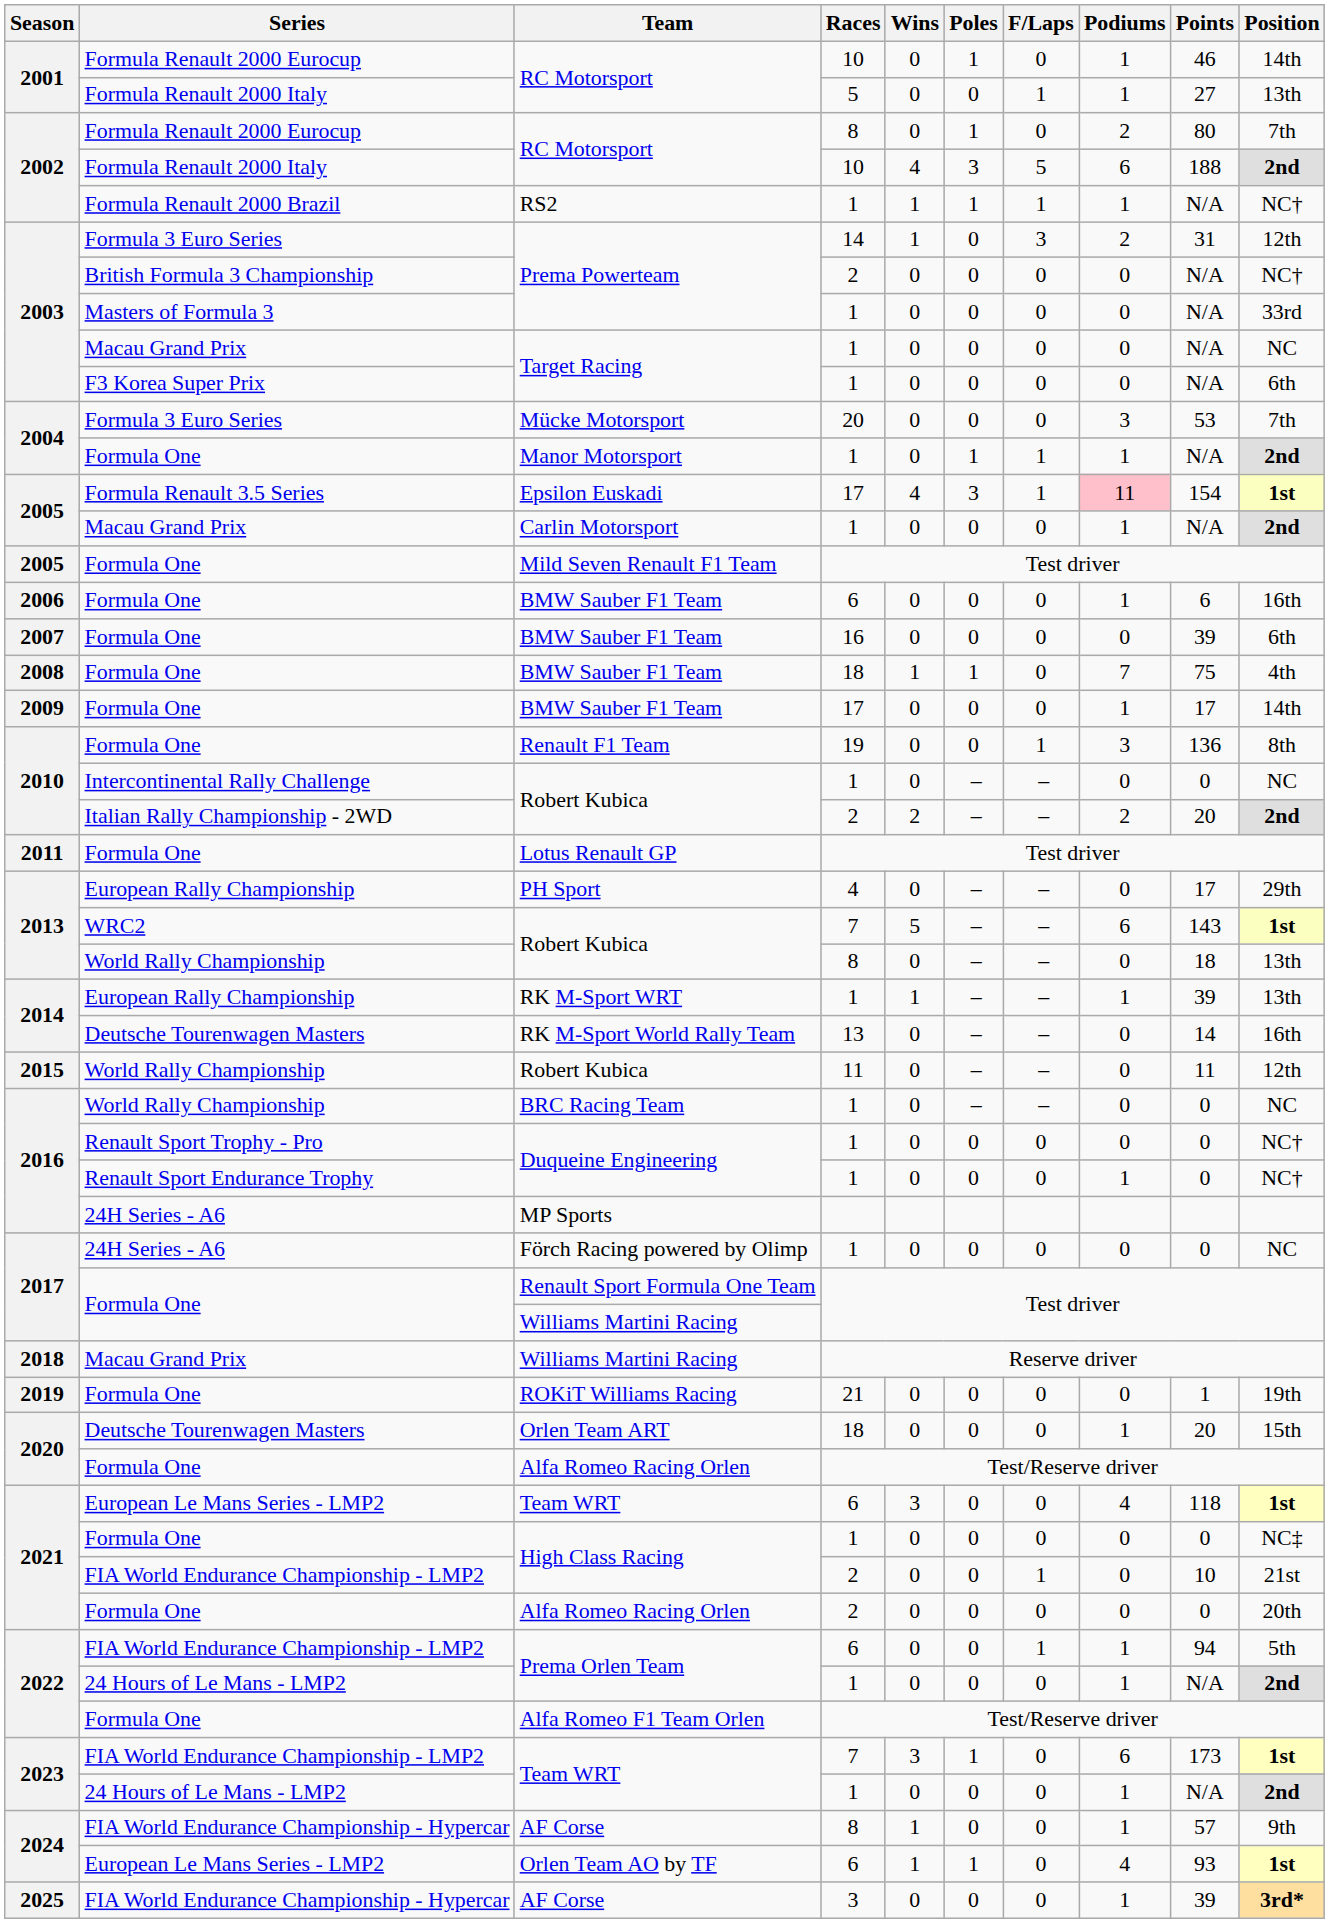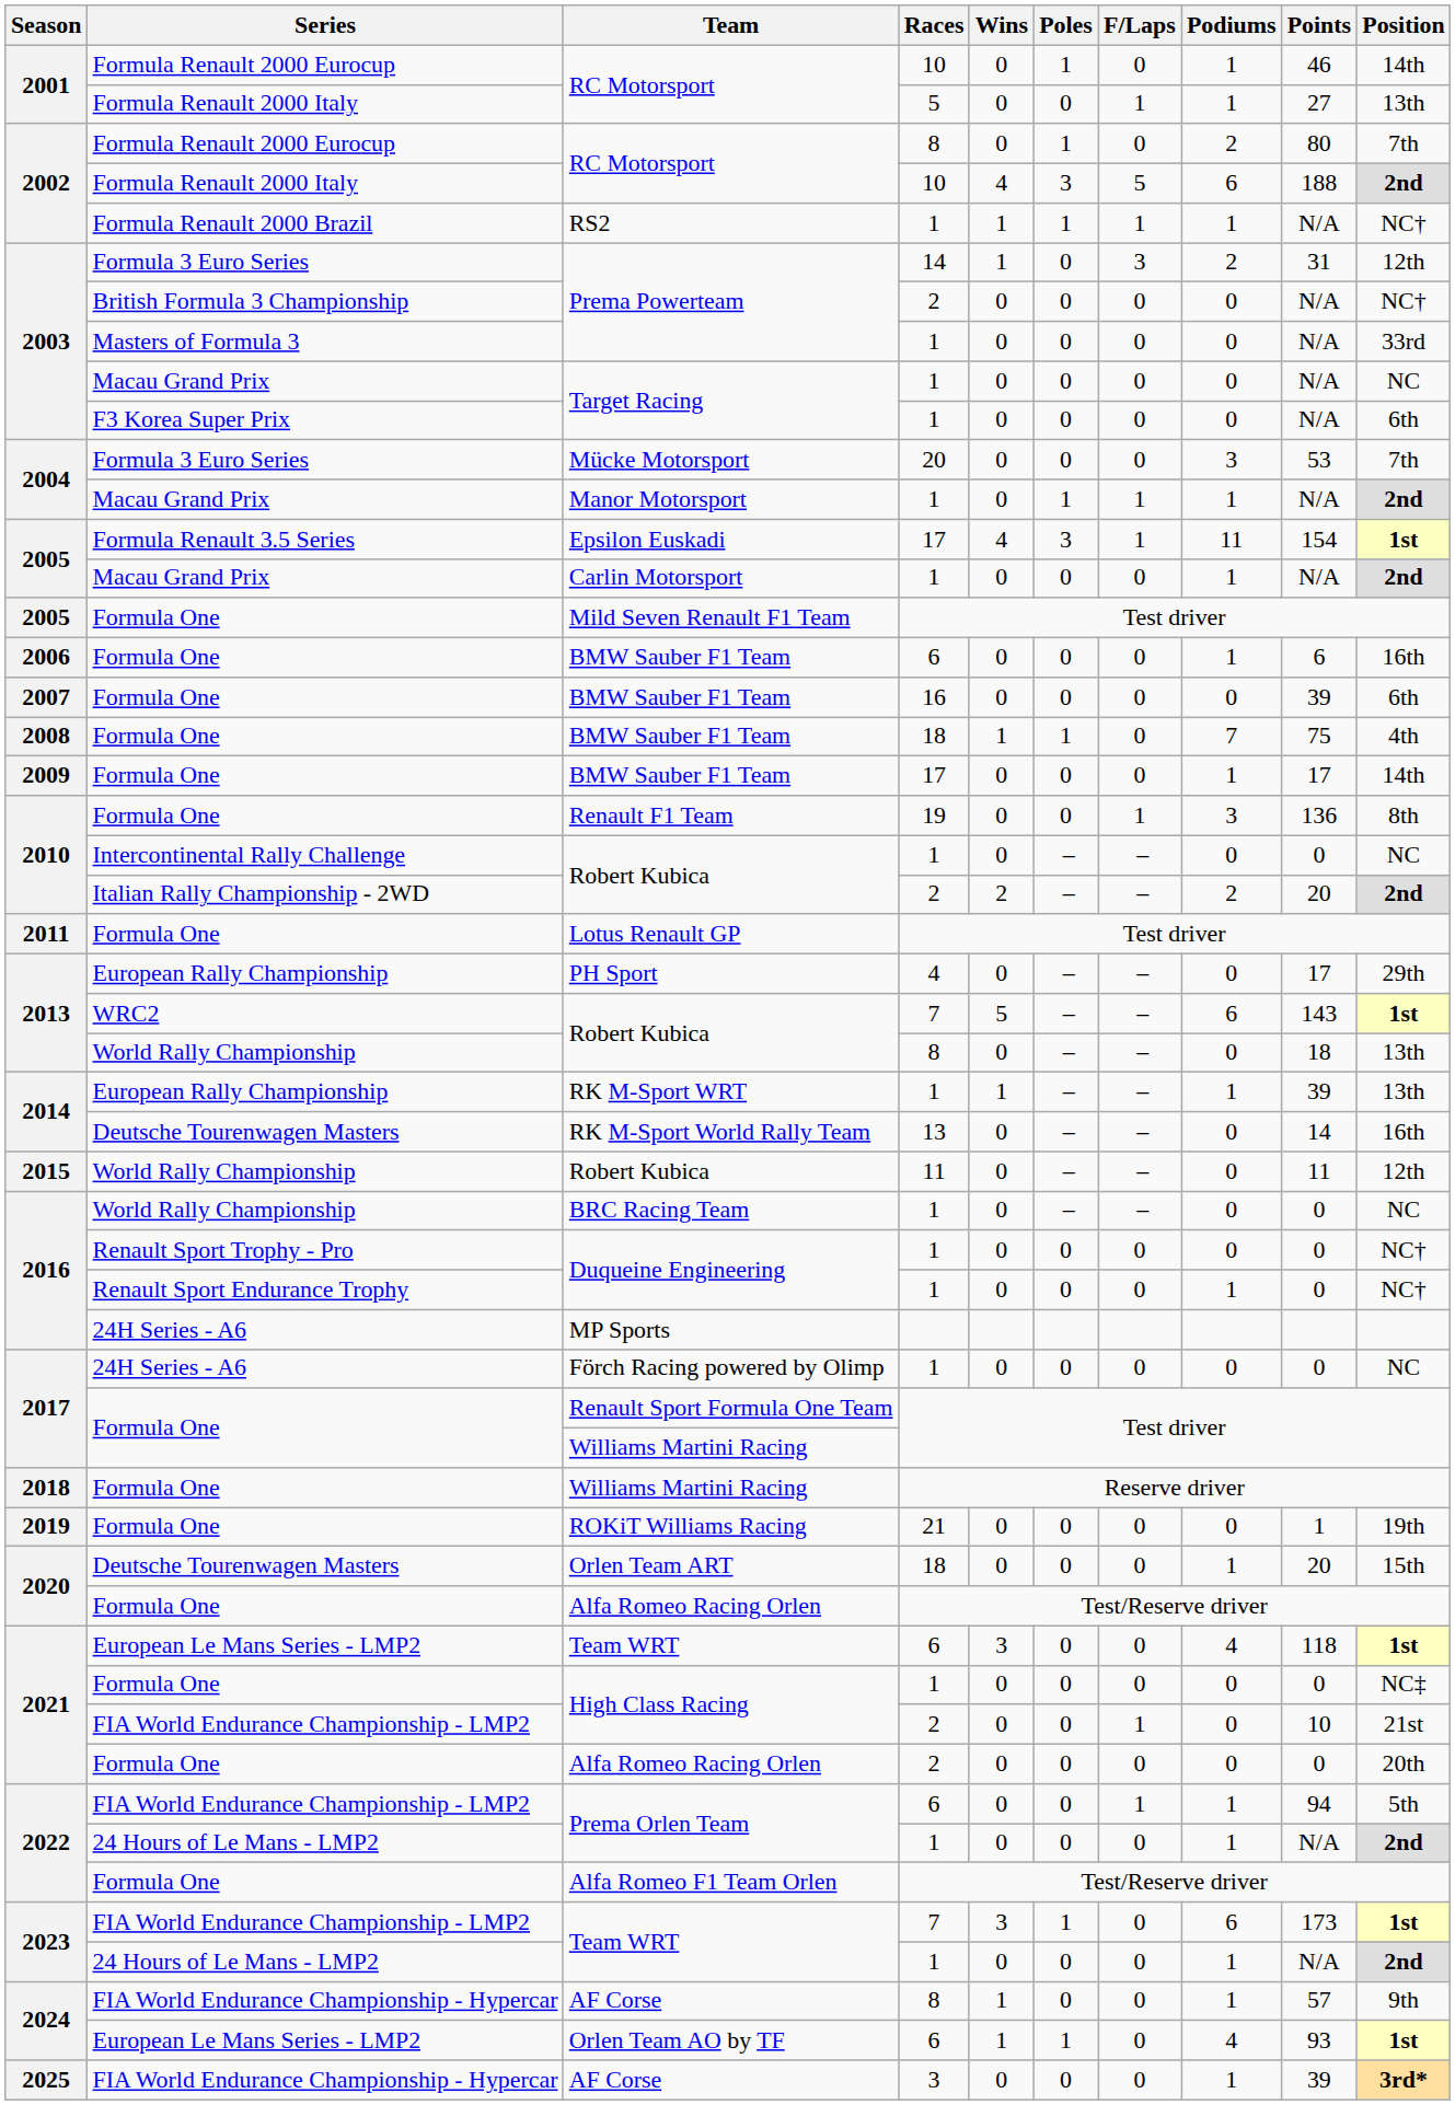 <table class="wikitable" style="font-size: 90%; text-align:center">
 <tr>
 <th>Season</th>
 <th>Series</th>
 <th>Team</th>
 <th>Races</th>
 <th>Wins</th>
 <th>Poles</th>
 <th>F/Laps</th>
 <th>Podiums</th>
 <th>Points</th>
 <th>Position</th>
 </tr>
 <tr>
 <th rowspan=2>2001</th>
 <td align=left><a href='#'>Formula Renault 2000 Eurocup</a></td>
 <td rowspan="2" align="left"><a href='#'>RC Motorsport</a></td>
 <td>10</td>
 <td>0</td>
 <td>1</td>
 <td>0</td>
 <td>1</td>
 <td>46</td>
 <td>14th</td>
 </tr>
 <tr>
 <td align=left><a href='#'>Formula Renault 2000 Italy</a></td>
 <td>5</td>
 <td>0</td>
 <td>0</td>
 <td>1</td>
 <td>1</td>
 <td>27</td>
 <td>13th</td>
 </tr>
 <tr>
 <th rowspan=3>2002</th>
 <td align=left><a href='#'>Formula Renault 2000 Eurocup</a></td>
 <td rowspan="2" align=left><a href='#'>RC Motorsport</a></td>
 <td>8</td>
 <td>0</td>
 <td>1</td>
 <td>0</td>
 <td>2</td>
 <td>80</td>
 <td>7th</td>
 </tr>
 <tr>
 <td align=left><a href='#'>Formula Renault 2000 Italy</a></td>
 <td>10</td>
 <td>4</td>
 <td>3</td>
 <td>5</td>
 <td>6</td>
 <td>188</td>
 <td style="background:#DFDFDF;"><strong>2nd</strong></td>
 </tr>
 <tr>
 <td align=left><a href='#'>Formula Renault 2000 Brazil</a></td>
 <td align=left>RS2</td>
 <td>1</td>
 <td>1</td>
 <td>1</td>
 <td>1</td>
 <td>1</td>
 <td>N/A</td>
 <td>NC†</td>
 </tr>
 <tr>
 <th rowspan=5>2003</th>
 <td align=left><a href='#'>Formula 3 Euro Series</a></td>
 <td rowspan=3 align=left><a href='#'>Prema Powerteam</a></td>
 <td>14</td>
 <td>1</td>
 <td>0</td>
 <td>3</td>
 <td>2</td>
 <td>31</td>
 <td>12th</td>
 </tr>
 <tr>
 <td align=left><a href='#'>British Formula 3 Championship</a></td>
 <td>2</td>
 <td>0</td>
 <td>0</td>
 <td>0</td>
 <td>0</td>
 <td>N/A</td>
 <td>NC†</td>
 </tr>
 <tr>
 <td align=left><a href='#'>Masters of Formula 3</a></td>
 <td>1</td>
 <td>0</td>
 <td>0</td>
 <td>0</td>
 <td>0</td>
 <td>N/A</td>
 <td>33rd</td>
 </tr>
 <tr>
 <td align=left><a href='#'>Macau Grand Prix</a></td>
 <td rowspan=2 align=left><a href='#'>Target Racing</a></td>
 <td>1</td>
 <td>0</td>
 <td>0</td>
 <td>0</td>
 <td>0</td>
 <td>N/A</td>
 <td>NC</td>
 </tr>
 <tr>
 <td align=left><a href='#'>F3 Korea Super Prix</a></td>
 <td>1</td>
 <td>0</td>
 <td>0</td>
 <td>0</td>
 <td>0</td>
 <td>N/A</td>
 <td>6th</td>
 </tr>
 <tr>
 <th rowspan=2>2004</th>
 <td align=left><a href='#'>Formula 3 Euro Series</a></td>
 <td align=left><a href='#'>Mücke Motorsport</a></td>
 <td>20</td>
 <td>0</td>
 <td>0</td>
 <td>0</td>
 <td>3</td>
 <td>53</td>
 <td>7th</td>
 </tr>
 <tr>
-<td align=left><a href='#'>Formula One</a></td>
+<td align=left><a href='#'>Macau Grand Prix</a></td>
 <td align=left><a href='#'>Manor Motorsport</a></td>
 <td>1</td>
 <td>0</td>
 <td>1</td>
 <td>1</td>
 <td>1</td>
 <td>N/A</td>
 <td style="background:#DFDFDF;"><strong>2nd</strong></td>
 </tr>
 <tr>
 <th rowspan=2>2005</th>
 <td align=left><a href='#'>Formula Renault 3.5 Series</a></td>
 <td align=left><a href='#'>Epsilon Euskadi</a></td>
 <td>17</td>
 <td>4</td>
 <td>3</td>
 <td>1</td>
-<td style="background: pink;">11</td>
+<td>11</td>
 <td>154</td>
 <td style="background:#FBFFBF;"><strong>1st</strong></td>
 </tr>
 <tr>
 <td align=left><a href='#'>Macau Grand Prix</a></td>
 <td align=left><a href='#'>Carlin Motorsport</a></td>
 <td>1</td>
 <td>0</td>
 <td>0</td>
 <td>0</td>
 <td>1</td>
 <td>N/A</td>
 <td style="background:#DFDFDF;"><strong>2nd</strong></td>
 </tr>
 <tr>
 <th>2005</th>
 <td align=left><a href='#'>Formula One</a></td>
 <td align=left><a href='#'>Mild Seven Renault F1 Team</a></td>
 <td colspan="7">Test driver</td>
 </tr>
 <tr>
 <th>2006</th>
 <td align=left><a href='#'>Formula One</a></td>
 <td align="left"><a href='#'>BMW Sauber F1 Team</a></td>
 <td>6</td>
 <td>0</td>
 <td>0</td>
 <td>0</td>
 <td>1</td>
 <td>6</td>
 <td>16th</td>
 </tr>
 <tr>
 <th>2007</th>
 <td align=left><a href='#'>Formula One</a></td>
 <td align=left><a href='#'>BMW Sauber F1 Team</a></td>
 <td>16</td>
 <td>0</td>
 <td>0</td>
 <td>0</td>
 <td>0</td>
 <td>39</td>
 <td>6th</td>
 </tr>
 <tr>
 <th>2008</th>
 <td align=left><a href='#'>Formula One</a></td>
 <td align=left><a href='#'>BMW Sauber F1 Team</a></td>
 <td>18</td>
 <td>1</td>
 <td>1</td>
 <td>0</td>
 <td>7</td>
 <td>75</td>
 <td>4th</td>
 </tr>
 <tr>
 <th>2009</th>
 <td align=left><a href='#'>Formula One</a></td>
 <td align=left><a href='#'>BMW Sauber F1 Team</a></td>
 <td>17</td>
 <td>0</td>
 <td>0</td>
 <td>0</td>
 <td>1</td>
 <td>17</td>
 <td>14th</td>
 </tr>
 <tr>
 <th rowspan="3">2010</th>
 <td align=left><a href='#'>Formula One</a></td>
 <td align=left><a href='#'>Renault F1 Team</a></td>
 <td>19</td>
 <td>0</td>
 <td>0</td>
 <td>1</td>
 <td>3</td>
 <td>136</td>
 <td>8th</td>
 </tr>
 <tr>
 <td align=left><a href='#'>Intercontinental Rally Challenge</a></td>
 <td rowspan="2" align="left">Robert Kubica</td>
 <td>1</td>
 <td>0</td>
 <td> –</td>
 <td> –</td>
 <td>0</td>
 <td>0</td>
 <td>NC</td>
 </tr>
 <tr>
 <td align=left><a href='#'>Italian Rally Championship</a> - 2WD</td>
 <td>2</td>
 <td>2</td>
 <td> –</td>
 <td> –</td>
 <td>2</td>
 <td>20</td>
 <td style="background:#DFDFDF;"><strong>2nd</strong></td>
 </tr>
 <tr>
 <th>2011</th>
 <td align=left><a href='#'>Formula One</a></td>
 <td align=left><a href='#'>Lotus Renault GP</a></td>
 <td colspan="7">Test driver</td>
 </tr>
 <tr>
 <th rowspan=3>2013</th>
 <td align=left><a href='#'>European Rally Championship</a></td>
 <td align=left><a href='#'>PH Sport</a></td>
 <td>4</td>
 <td>0</td>
 <td> –</td>
 <td> –</td>
 <td>0</td>
 <td>17</td>
 <td>29th</td>
 </tr>
 <tr>
 <td align=left><a href='#'>WRC2</a></td>
 <td rowspan=2 align=left>Robert Kubica</td>
 <td>7</td>
 <td>5</td>
 <td> –</td>
 <td> –</td>
 <td>6</td>
 <td>143</td>
 <td style="background:#FBFFBF;"><strong>1st</strong></td>
 </tr>
 <tr>
 <td align=left><a href='#'>World Rally Championship</a></td>
 <td>8</td>
 <td>0</td>
 <td> –</td>
 <td> –</td>
 <td>0</td>
 <td>18</td>
 <td>13th</td>
 </tr>
 <tr>
 <th rowspan=2>2014</th>
 <td align=left><a href='#'>European Rally Championship</a></td>
 <td align=left>RK <a href='#'>M-Sport WRT</a></td>
 <td>1</td>
 <td>1</td>
 <td> –</td>
 <td> –</td>
 <td>1</td>
 <td>39</td>
 <td>13th</td>
 </tr>
 <tr>
 <td align=left><a href='#'>Deutsche Tourenwagen Masters</a></td>
 <td align=left>RK <a href='#'>M-Sport World Rally Team</a></td>
 <td>13</td>
 <td>0</td>
 <td> –</td>
 <td> –</td>
 <td>0</td>
 <td>14</td>
 <td>16th</td>
 </tr>
 <tr>
 <th>2015</th>
 <td align=left><a href='#'>World Rally Championship</a></td>
 <td align=left>Robert Kubica</td>
 <td>11</td>
 <td>0</td>
 <td> –</td>
 <td> –</td>
 <td>0</td>
 <td>11</td>
 <td>12th</td>
 </tr>
 <tr>
 <th rowspan="4">2016</th>
 <td align=left><a href='#'>World Rally Championship</a></td>
 <td align=left><a href='#'>BRC Racing Team</a></td>
 <td>1</td>
 <td>0</td>
 <td> –</td>
 <td> –</td>
 <td>0</td>
 <td>0</td>
 <td>NC</td>
 </tr>
 <tr>
 <td align=left><a href='#'>Renault Sport Trophy - Pro</a></td>
 <td align=left rowspan=2><a href='#'>Duqueine Engineering</a></td>
 <td>1</td>
 <td>0</td>
 <td>0</td>
 <td>0</td>
 <td>0</td>
 <td>0</td>
 <td>NC†</td>
 </tr>
 <tr>
 <td align=left><a href='#'>Renault Sport Endurance Trophy</a></td>
 <td>1</td>
 <td>0</td>
 <td>0</td>
 <td>0</td>
 <td>1</td>
 <td>0</td>
 <td>NC†</td>
 </tr>
 <tr>
 <td align=left><a href='#'>24H Series - A6</a></td>
 <td align=left>MP Sports</td>
 <td></td>
 <td></td>
 <td></td>
 <td></td>
 <td></td>
 <td></td>
 <td></td>
 </tr>
 <tr>
 <th rowspan="3">2017</th>
 <td align=left><a href='#'>24H Series - A6</a></td>
 <td align=left>Förch Racing powered by Olimp</td>
 <td>1</td>
 <td>0</td>
 <td>0</td>
 <td>0</td>
 <td>0</td>
 <td>0</td>
 <td>NC</td>
 </tr>
 <tr>
 <td rowspan="2" align="left"><a href='#'>Formula One</a></td>
 <td align=left><a href='#'>Renault Sport Formula One Team</a></td>
 <td colspan="7" rowspan="2">Test driver</td>
 </tr>
 <tr>
 <td align=left><a href='#'>Williams Martini Racing</a></td>
 </tr>
 <tr>
 <th>2018</th>
-<td align=left><a href='#'>Macau Grand Prix</a></td>
+<td align=left><a href='#'>Formula One</a></td>
 <td align=left><a href='#'>Williams Martini Racing</a></td>
 <td colspan="7">Reserve driver</td>
 </tr>
 <tr>
 <th>2019</th>
 <td align=left><a href='#'>Formula One</a></td>
 <td align=left><a href='#'>ROKiT Williams Racing</a></td>
 <td>21</td>
 <td>0</td>
 <td>0</td>
 <td>0</td>
 <td>0</td>
 <td>1</td>
 <td>19th</td>
 </tr>
 <tr>
 <th rowspan="2">2020</th>
 <td align=left><a href='#'>Deutsche Tourenwagen Masters</a></td>
 <td align=left><a href='#'>Orlen Team ART</a></td>
 <td>18</td>
 <td>0</td>
 <td>0</td>
 <td>0</td>
 <td>1</td>
 <td>20</td>
 <td>15th</td>
 </tr>
 <tr>
 <td align=left><a href='#'>Formula One</a></td>
 <td align=left><a href='#'>Alfa Romeo Racing Orlen</a></td>
 <td colspan="7">Test/Reserve driver</td>
 </tr>
 <tr>
 <th rowspan=4>2021</th>
 <td align=left><a href='#'>European Le Mans Series - LMP2</a></td>
 <td align=left><a href='#'>Team WRT</a></td>
 <td>6</td>
 <td>3</td>
 <td>0</td>
 <td>0</td>
 <td>4</td>
 <td>118</td>
 <td style="background:#FFFFBF;"><strong>1st</strong></td>
 </tr>
 <tr>
 <td align=left><a href='#'>Formula One</a></td>
 <td align=left rowspan=2><a href='#'>High Class Racing</a></td>
 <td>1</td>
 <td>0</td>
 <td>0</td>
 <td>0</td>
 <td>0</td>
 <td>0</td>
 <td>NC‡</td>
 </tr>
 <tr>
 <td align=left><a href='#'>FIA World Endurance Championship - LMP2</a></td>
 <td>2</td>
 <td>0</td>
 <td>0</td>
 <td>1</td>
 <td>0</td>
 <td>10</td>
 <td>21st</td>
 </tr>
 <tr>
 <td align=left><a href='#'>Formula One</a></td>
 <td align=left><a href='#'>Alfa Romeo Racing Orlen</a></td>
 <td>2</td>
 <td>0</td>
 <td>0</td>
 <td>0</td>
 <td>0</td>
 <td>0</td>
 <td>20th</td>
 </tr>
 <tr>
 <th rowspan="3">2022</th>
 <td align=left><a href='#'>FIA World Endurance Championship - LMP2</a></td>
 <td rowspan="2" align="left"><a href='#'>Prema Orlen Team</a></td>
 <td>6</td>
 <td>0</td>
 <td>0</td>
 <td>1</td>
 <td>1</td>
 <td>94</td>
 <td>5th</td>
 </tr>
 <tr>
 <td align=left><a href='#'>24 Hours of Le Mans - LMP2</a></td>
 <td>1</td>
 <td>0</td>
 <td>0</td>
 <td>0</td>
 <td>1</td>
 <td>N/A</td>
 <td style="background:#DFDFDF;"><strong>2nd</strong></td>
 </tr>
 <tr>
 <td align=left><a href='#'>Formula One</a></td>
 <td align=left><a href='#'>Alfa Romeo F1 Team Orlen</a></td>
 <td colspan="7">Test/Reserve driver</td>
 </tr>
 <tr>
 <th rowspan="2">2023</th>
 <td align="left"><a href='#'>FIA World Endurance Championship - LMP2</a></td>
 <td rowspan="2" align="left"><a href='#'>Team WRT</a></td>
 <td>7</td>
 <td>3</td>
 <td>1</td>
 <td>0</td>
 <td>6</td>
 <td>173</td>
 <td style="background:#FFFFBF;"><strong>1st</strong></td>
 </tr>
 <tr>
 <td align="left"><a href='#'>24 Hours of Le Mans - LMP2</a></td>
 <td>1</td>
 <td>0</td>
 <td>0</td>
 <td>0</td>
 <td>1</td>
 <td>N/A</td>
 <td style="background:#DFDFDF;"><strong>2nd</strong></td>
 </tr>
 <tr>
 <th rowspan="2">2024</th>
 <td align=left><a href='#'>FIA World Endurance Championship - Hypercar</a></td>
 <td align="left"><a href='#'>AF Corse</a></td>
 <td>8</td>
 <td>1</td>
 <td>0</td>
 <td>0</td>
 <td>1</td>
 <td>57</td>
 <td>9th</td>
 </tr>
 <tr>
 <td align=left><a href='#'>European Le Mans Series - LMP2</a></td>
 <td align=left><a href='#'>Orlen Team AO</a> by <a href='#'>TF</a></td>
 <td>6</td>
 <td>1</td>
 <td>1</td>
 <td>0</td>
 <td>4</td>
 <td>93</td>
 <td style="background:#FFFFBF;"><strong>1st</strong></td>
 </tr>
 <tr>
 <th>2025</th>
 <td align=left><a href='#'>FIA World Endurance Championship - Hypercar</a></td>
 <td align=left><a href='#'>AF Corse</a></td>
 <td>3</td>
 <td>0</td>
 <td>0</td>
 <td>0</td>
 <td>1</td>
 <td>39</td>
 <td style="background:#FFDF9F;"><strong>3rd*</strong></td>
 </tr>
 <tr>
 </tr>
 </table>
